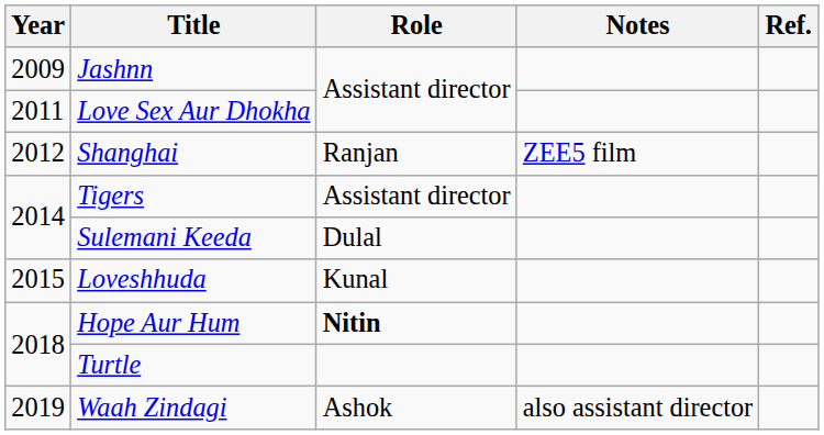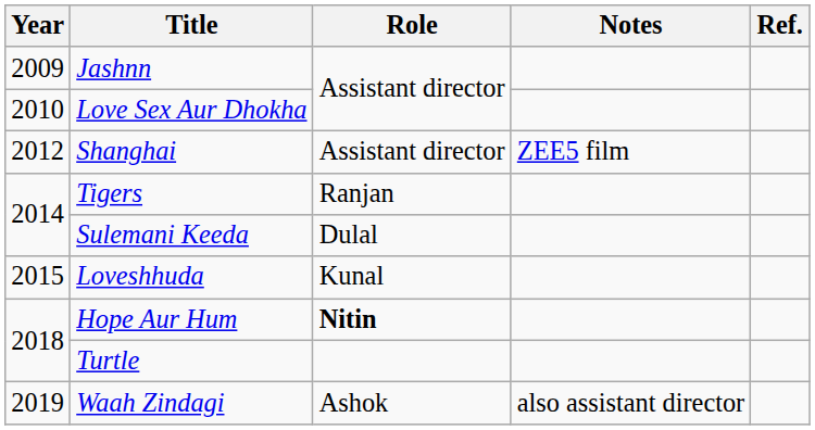 <table class="wikitable sortable plainrowheaders">
 <tr>
 <th>Year</th>
 <th>Title</th>
 <th>Role</th>
 <th>Notes</th>
 <th>Ref.</th>
 </tr>
 <tr>
 <td>2009</td>
 <td><em><a href='#'>Jashnn</a></em></td>
 <td rowspan="2">Assistant director</td>
 <td></td>
 <td></td>
 </tr>
 <tr>
-<td>2011</td>
+<td>2010</td>
 <td><em><a href='#'>Love Sex Aur Dhokha</a></em></td>
 <td></td>
 <td></td>
 </tr>
 <tr>
 <td>2012</td>
 <td><em><a href='#'>Shanghai</a></em></td>
-<td>Ranjan</td>
+<td>Assistant director</td>
 <td><a href='#'>ZEE5</a> film</td>
 <td></td>
 </tr>
 <tr>
 <td rowspan="2">2014</td>
 <td><em><a href='#'>Tigers</a></em></td>
-<td>Assistant director</td>
+<td>Ranjan</td>
 <td></td>
 <td></td>
 </tr>
 <tr>
 <td><em><a href='#'>Sulemani Keeda</a></em></td>
 <td>Dulal</td>
 <td></td>
 <td></td>
 </tr>
 <tr>
 <td>2015</td>
 <td><em><a href='#'>Loveshhuda</a></em></td>
 <td>Kunal</td>
 <td></td>
 <td></td>
 </tr>
 <tr>
 <td rowspan="2">2018</td>
 <td><em><a href='#'>Hope Aur Hum</a></em></td>
 <td><strong>Nitin</strong></td>
 <td></td>
 <td></td>
 </tr>
 <tr>
 <td><em><a href='#'>Turtle</a></em></td>
 <td></td>
 <td></td>
 <td></td>
 </tr>
 <tr>
 <td>2019</td>
 <td><em><a href='#'>Waah Zindagi</a></em></td>
 <td>Ashok</td>
 <td>also assistant director</td>
 <td></td>
 </tr>
 </table>
